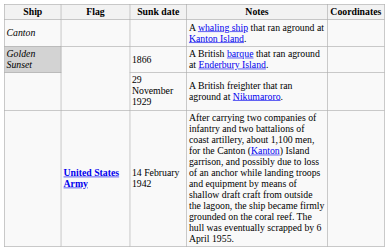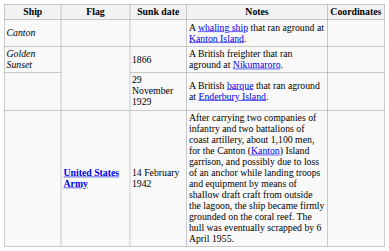 <table class="wikitable" style="width:100%" |>
 <tr>
 <th style="width:15%">Ship</th>
 <th style="width:18%">Flag</th>
 <th style="width:15%">Sunk date</th>
 <th style="width:37%">Notes</th>
 <th style="width:15%">Coordinates</th>
 </tr>
 <tr>
 <td><em>Canton</em></td>
 <td></td>
 <td></td>
 <td>A <a href='#'>whaling ship</a> that ran aground at <a href='#'>Kanton Island</a>.</td>
 <td></td>
 </tr>
 <tr>
-<td style="background: lightgrey;"><em>Golden Sunset</em></td>
+<td><em>Golden Sunset</em></td>
 <td rowspan="2"></td>
 <td>1866</td>
-<td>A British <a href='#'>barque</a> that ran aground at <a href='#'>Enderbury Island</a>.</td>
+<td>A British freighter that ran aground at <a href='#'>Nikumaroro</a>.</td>
 <td></td>
 </tr>
 <tr>
 <td></td>
 <td>29 November 1929</td>
-<td>A British freighter that ran aground at <a href='#'>Nikumaroro</a>.</td>
+<td>A British <a href='#'>barque</a> that ran aground at <a href='#'>Enderbury Island</a>.</td>
 <td></td>
 </tr>
 <tr>
 <td></td>
 <td><strong> <a href='#'>United States Army</a></strong></td>
 <td>14 February 1942</td>
 <td>After carrying two companies of infantry and two battalions of coast artillery, about 1,100 men, for the Canton (<a href='#'>Kanton</a>) Island garrison, and possibly due to loss of an anchor while landing troops and equipment by means of shallow draft craft from outside the lagoon, the ship became firmly grounded on the coral reef. The hull was eventually scrapped by 6 April 1955.</td>
 <td></td>
 </tr>
 </table>
